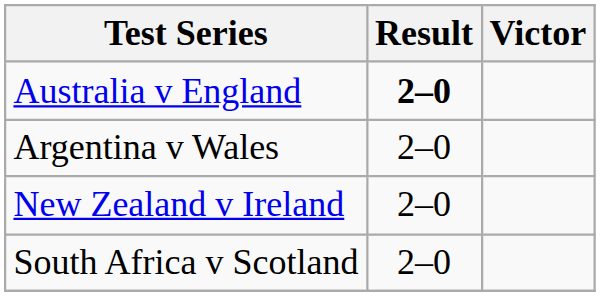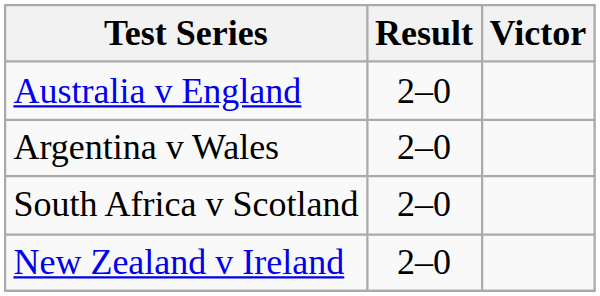 <table class="wikitable"  border="1">
 <tr>
 <th align=left>Test Series </th>
 <th>Result</th>
 <th align=left>Victor </th>
 </tr>
 <tr>
 <td><a href='#'>Australia v England</a></td>
-<td align=center><strong>2–0</strong></td>
+<td align=center>2–0</td>
 <td></td>
 </tr>
 <tr>
 <td>Argentina v Wales</td>
+<td align=center>2–0</td>
+<td></td>
+</tr>
+<tr>
+<td>South Africa v Scotland</td>
 <td align=center>2–0</td>
 <td></td>
 </tr>
 <tr>
 <td><a href='#'>New Zealand v Ireland</a></td>
 <td align=center>2–0</td>
 <td></td>
 </tr>
 <tr>
-<td>South Africa v Scotland</td>
-<td align=center>2–0</td>
-<td></td>
-</tr>
-<tr>
 </tr>
 </table>
